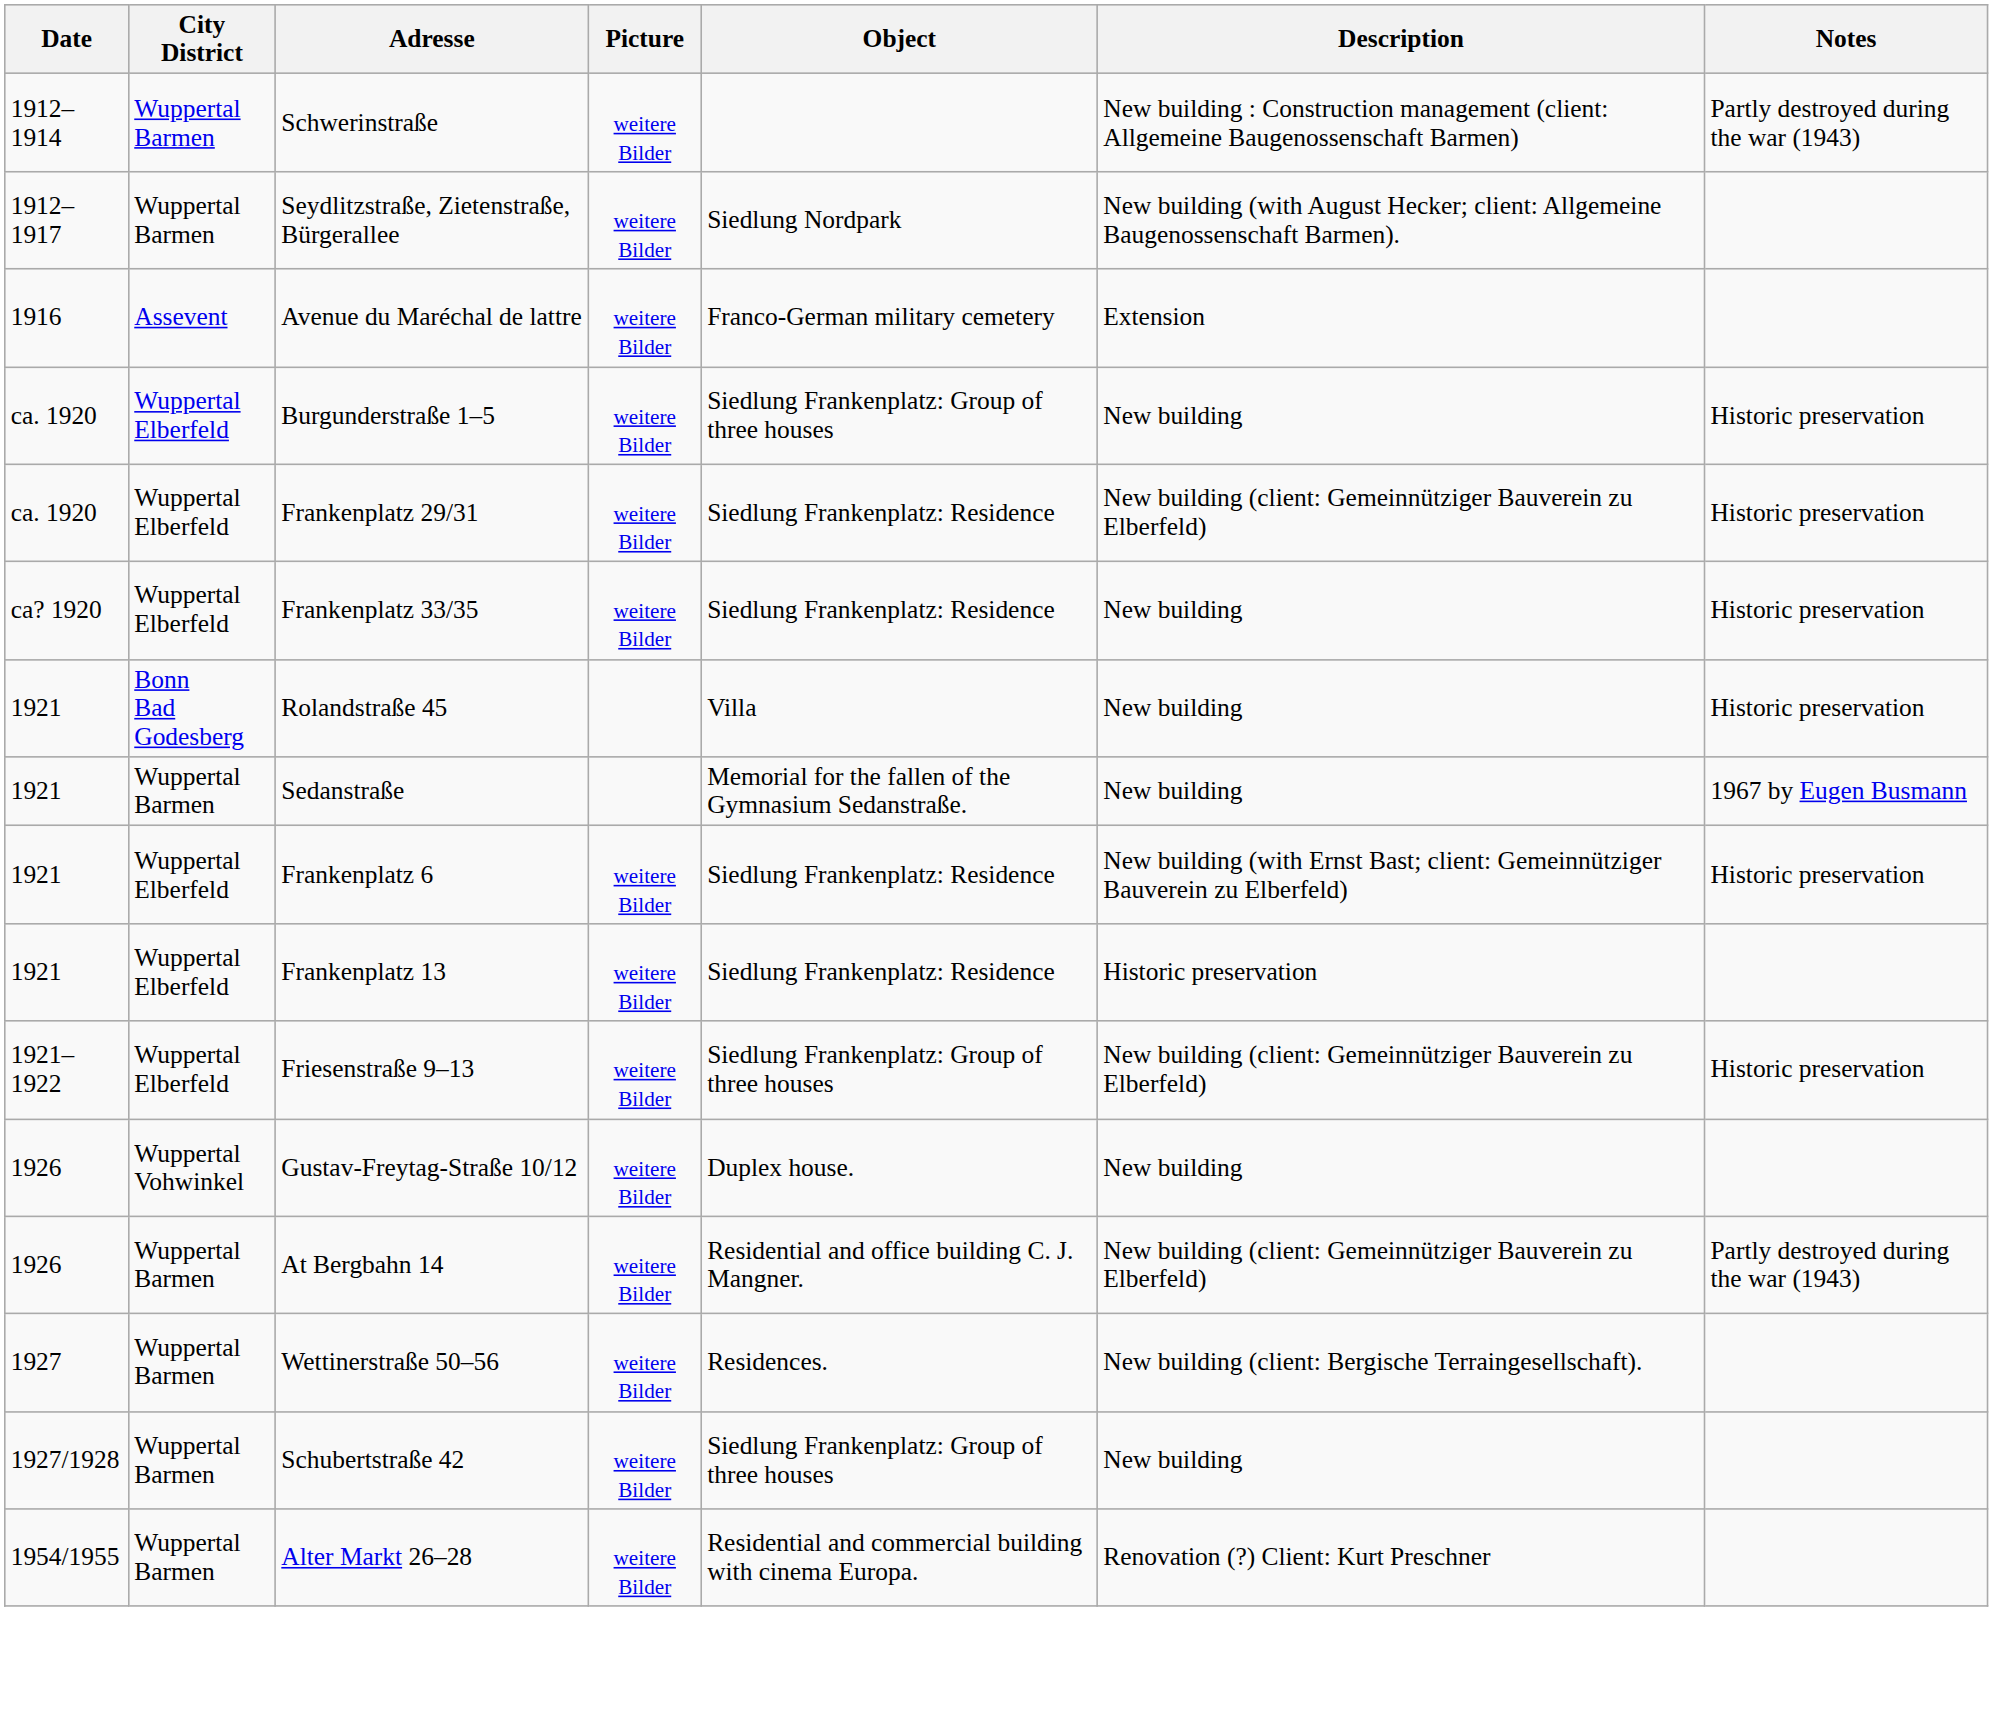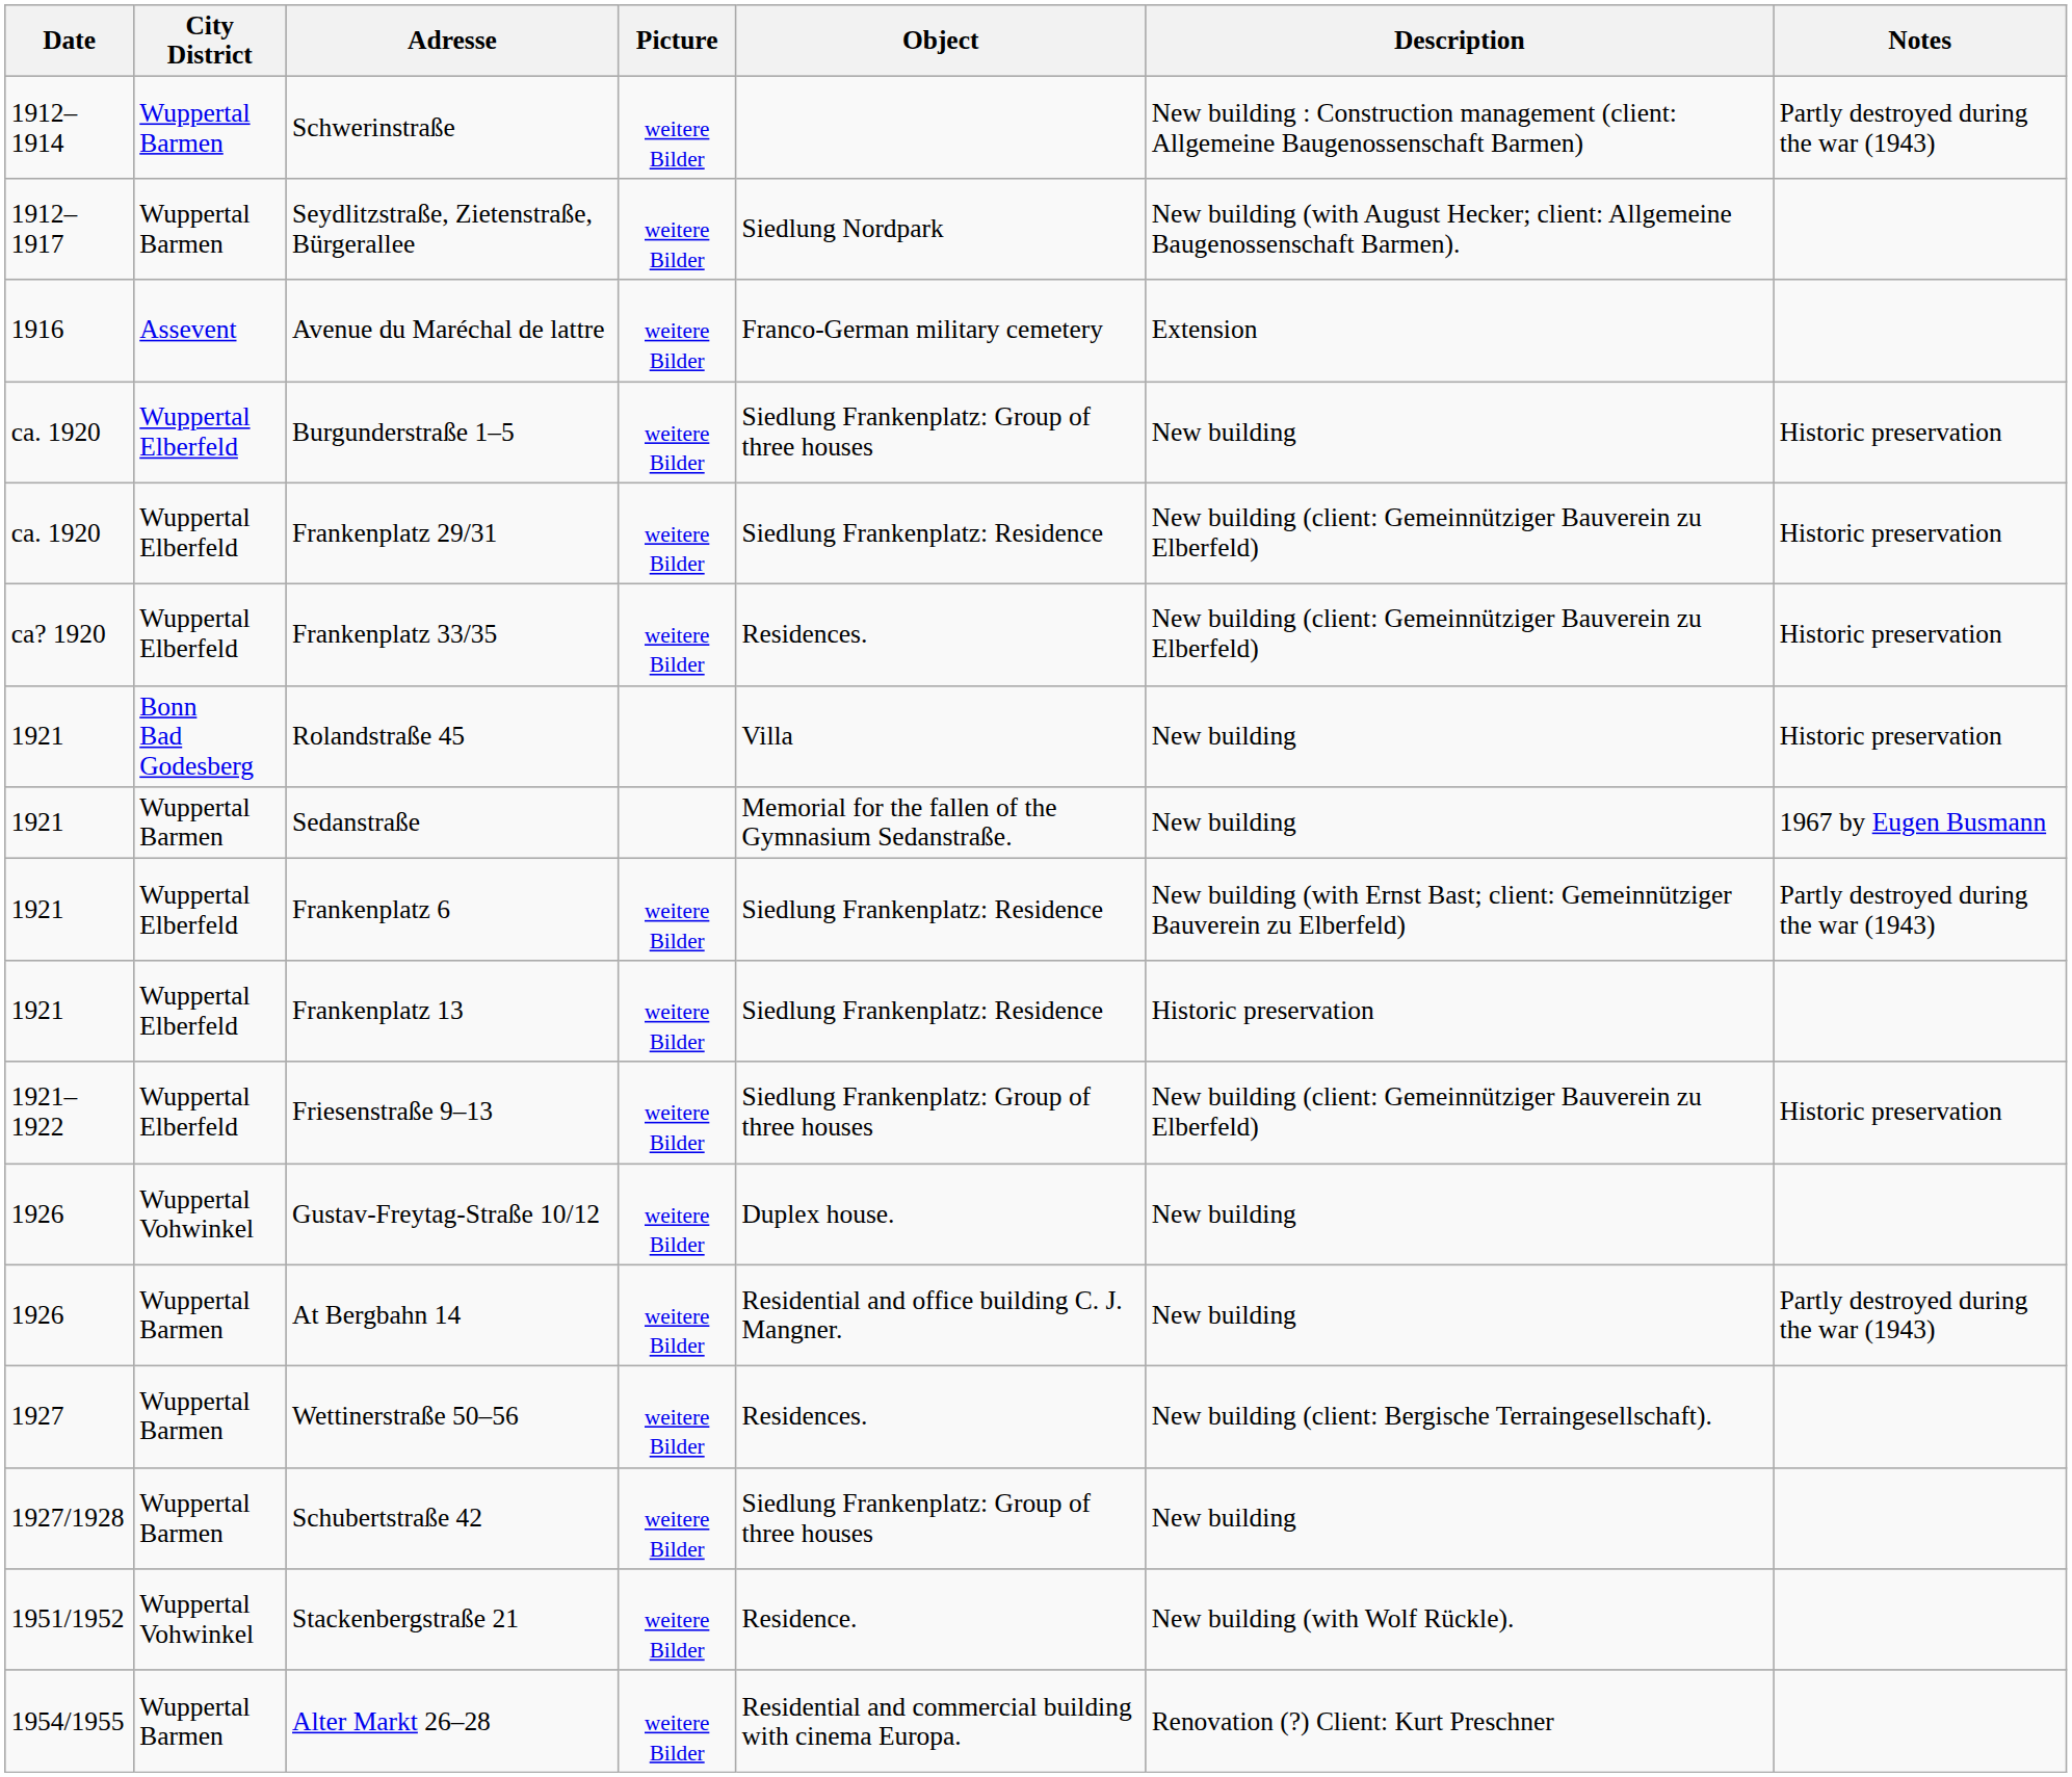 <table class="wikitable sortable">
 <tr>
 <th>Date</th>
 <th>City<br>District</th>
 <th class=unsortable>Adresse</th>
 <th>Picture</th>
 <th>Object</th>
 <th>Description</th>
 <th>Notes</th>
 </tr>
 <tr>
 <td data-sort-value=1914>1912–1914</td>
 <td><a href='#'>Wuppertal</a><br><a href='#'>Barmen</a></td>
 <td>Schwerinstraße<br></td>
 <td style="text-align:center"><br><small><a href='#'>weitere Bilder</a></small></td>
 <td></td>
 <td>New building : Construction management (client: Allgemeine Baugenossenschaft Barmen)</td>
 <td>Partly destroyed during the war (1943)</td>
 </tr>
 <tr>
 <td data-sort-value=1917>1912–1917</td>
 <td>Wuppertal<br> Barmen</td>
 <td>Seydlitzstraße, Zietenstraße, Bürgerallee</td>
 <td style="text-align:center"><br><small><a href='#'>weitere Bilder</a></small></td>
 <td>Siedlung Nordpark</td>
 <td>New building (with August Hecker; client: Allgemeine Baugenossenschaft Barmen).</td>
 <td></td>
 </tr>
 <tr>
 <td data-sort-value=1916>1916</td>
 <td><a href='#'>Assevent</a></td>
 <td>Avenue du Maréchal de lattre<br></td>
 <td style="text-align:center"><br><small><a href='#'>weitere Bilder</a></small></td>
 <td>Franco-German military cemetery</td>
 <td>Extension</td>
 <td></td>
 </tr>
 <tr>
 <td data-sort-value=1920>ca. 1920</td>
 <td><a href='#'>Wuppertal</a><br><a href='#'>Elberfeld</a></td>
 <td>Burgunderstraße 1–5<br></td>
 <td style="text-align:center"><br><small><a href='#'>weitere Bilder</a></small></td>
 <td>Siedlung Frankenplatz: Group of three houses</td>
 <td>New building </td>
 <td>Historic preservation</td>
 </tr>
 <tr>
 <td data-sort-value=1920>ca. 1920</td>
 <td>Wuppertal<br>Elberfeld</td>
 <td>Frankenplatz 29/31<br></td>
 <td style="text-align:center"><br><small><a href='#'>weitere Bilder</a></small></td>
 <td>Siedlung Frankenplatz: Residence</td>
 <td>New building (client: Gemeinnütziger Bauverein zu Elberfeld)</td>
 <td>Historic preservation</td>
 </tr>
 <tr>
 <td data-sort-value=1920>ca? 1920</td>
 <td>Wuppertal<br>Elberfeld</td>
 <td>Frankenplatz 33/35<br></td>
 <td style="text-align:center"><br><small><a href='#'>weitere Bilder</a></small></td>
-<td>Siedlung Frankenplatz: Residence</td>
-<td>New building </td>
+<td>Residences.</td>
+<td>New building  (client: Gemeinnütziger Bauverein zu Elberfeld)</td>
 <td>Historic preservation</td>
 </tr>
 <tr>
 <td data-sort-value=1921>1921</td>
 <td><a href='#'>Bonn</a><br><a href='#'>Bad Godesberg</a></td>
 <td>Rolandstraße 45<br></td>
 <td></td>
 <td>Villa</td>
 <td>New building</td>
 <td>Historic preservation</td>
 </tr>
 <tr>
 <td data-sort-value=1921>1921</td>
 <td>Wuppertal<br>Barmen</td>
 <td>Sedanstraße</td>
 <td></td>
 <td>Memorial for the fallen of the Gymnasium Sedanstraße.</td>
 <td>New building</td>
 <td>1967 by <a href='#'>Eugen Busmann</a></td>
 </tr>
 <tr>
 <td data-sort-value=1921>1921</td>
 <td>Wuppertal<br>Elberfeld</td>
 <td>Frankenplatz 6<br></td>
 <td style="text-align:center"><br><small><a href='#'>weitere Bilder</a></small></td>
 <td>Siedlung Frankenplatz: Residence</td>
 <td>New building  (with Ernst Bast; client: Gemeinnütziger Bauverein zu Elberfeld)</td>
-<td>Historic preservation</td>
+<td>Partly destroyed during the war (1943)</td>
 </tr>
 <tr>
 <td data-sort-value=1921>1921</td>
 <td>Wuppertal<br> Elberfeld</td>
 <td>Frankenplatz  13<br></td>
 <td style="text-align:center"><br><small><a href='#'>weitere Bilder</a></small></td>
 <td>Siedlung Frankenplatz: Residence</td>
 <td>Historic preservation</td>
 </tr>
 <tr>
 <td data-sort-value=1922>1921–1922</td>
 <td>Wuppertal<br>Elberfeld</td>
 <td>Friesenstraße 9–13<br></td>
 <td style="text-align:center"><br><small><a href='#'>weitere Bilder</a></small></td>
 <td>Siedlung Frankenplatz: Group of three houses</td>
 <td>New building  (client: Gemeinnütziger Bauverein zu Elberfeld)</td>
 <td>Historic preservation</td>
 </tr>
 <tr>
 <td data-sort-value=1926>1926</td>
 <td>Wuppertal<br>Vohwinkel</td>
 <td>Gustav-Freytag-Straße 10/12<br></td>
 <td style="text-align:center"><br><small><a href='#'>weitere Bilder</a></small></td>
 <td>Duplex house.</td>
 <td>New building </td>
 <td></td>
 </tr>
 <tr>
 <td data-sort-value=1926>1926</td>
 <td>Wuppertal<br>Barmen</td>
 <td>At Bergbahn 14<br></td>
 <td style="text-align:center"><br><small><a href='#'>weitere Bilder</a></small></td>
 <td>Residential and office building C. J. Mangner.</td>
-<td>New building  (client: Gemeinnütziger Bauverein zu Elberfeld)</td>
+<td>New building </td>
 <td>Partly destroyed during the war (1943)</td>
 </tr>
 <tr>
 <td data-sort-value=1927>1927</td>
 <td>Wuppertal<br>Barmen</td>
 <td>Wettinerstraße 50–56<br></td>
 <td style="text-align:center"><br><small><a href='#'>weitere Bilder</a></small></td>
 <td>Residences.</td>
 <td>New building  (client: Bergische Terraingesellschaft).</td>
 <td></td>
 </tr>
 <tr>
 <td data-sort-value=1928>1927/1928</td>
 <td>Wuppertal<br>Barmen</td>
 <td>Schubertstraße 42<br></td>
 <td style="text-align:center"><br><small><a href='#'>weitere Bilder</a></small></td>
 <td>Siedlung Frankenplatz: Group of three houses</td>
 <td>New building </td>
 <td><br></td>
 </tr>
 <tr>
+<td data-sort-value=1952>1951/1952</td>
+<td>Wuppertal<br>Vohwinkel</td>
+<td>Stackenbergstraße 21<br></td>
+<td style="text-align:center"><br><small><a href='#'>weitere Bilder</a></small></td>
+<td>Residence.</td>
+<td>New building (with Wolf Rückle).</td>
+<td></td>
+</tr>
+<tr>
 <td data-sort-value=1955>1954/1955</td>
 <td>Wuppertal<br>Barmen</td>
 <td><a href='#'>Alter Markt</a> 26–28<br></td>
 <td style="text-align:center"><br><small><a href='#'>weitere Bilder</a></small></td>
 <td>Residential and commercial building with cinema Europa.</td>
 <td>Renovation (?)  Client: Kurt Preschner</td>
 <td></td>
 </tr>
 </table>
